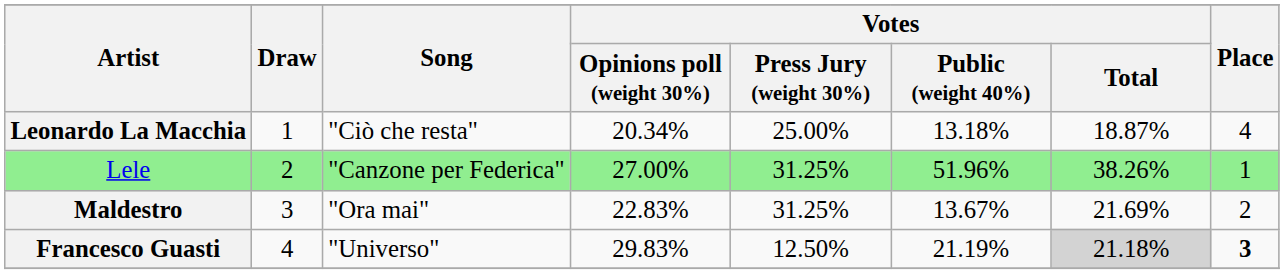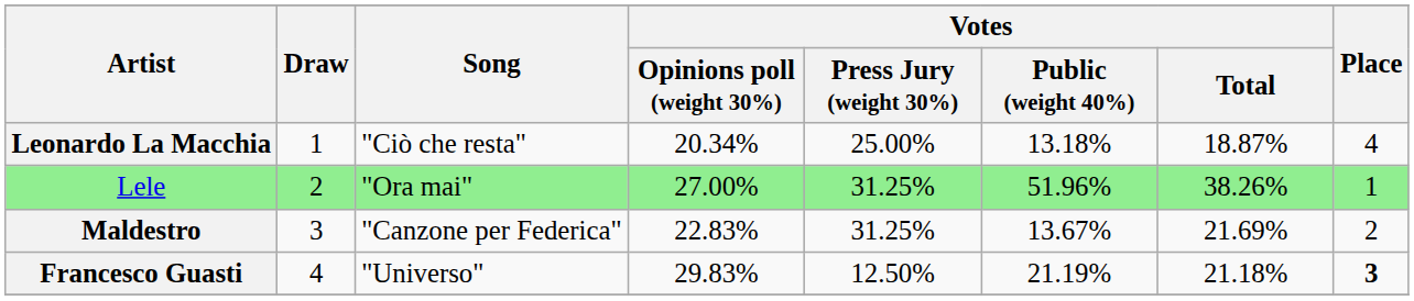 <table class="sortable wikitable plainrowheaders" style="text-align:center">
 <tr>
 </tr>
 <tr>
 <th rowspan="2">Artist</th>
 <th rowspan="2">Draw</th>
 <th rowspan="2">Song</th>
 <th colspan="4" class="unsortable">Votes</th>
 <th rowspan="2">Place</th>
 </tr>
 <tr>
 <th style="width:6em;">Opinions poll<br><small>(weight 30%)</small></th>
 <th style="width:6em;">Press Jury<br><small>(weight 30%)</small></th>
 <th style="width:6em;">Public<br><small>(weight 40%)</small></th>
 <th style="width:6em;">Total</th>
 </tr>
 <tr>
 <th scope="row">Leonardo La Macchia</th>
 <td>1</td>
 <td align="left">"Ciò che resta"</td>
 <td>20.34%</td>
 <td>25.00%</td>
 <td>13.18%</td>
 <td>18.87%</td>
 <td>4</td>
 </tr>
 <tr style="background:#90EE90">
 <td><a href='#'>Lele</a></td>
 <td>2</td>
-<td align="left">"Canzone per Federica"</td>
+<td align="left">"Ora mai"</td>
 <td>27.00%</td>
 <td>31.25%</td>
 <td>51.96%</td>
 <td>38.26%</td>
 <td>1</td>
 </tr>
 <tr>
 <th scope="row">Maldestro</th>
 <td>3</td>
-<td align="left">"Ora mai"</td>
+<td align="left">"Canzone per Federica"</td>
 <td>22.83%</td>
 <td>31.25%</td>
 <td>13.67%</td>
 <td>21.69%</td>
 <td>2</td>
 </tr>
 <tr>
 <th scope="row">Francesco Guasti</th>
 <td>4</td>
 <td align="left">"Universo"</td>
 <td>29.83%</td>
 <td>12.50%</td>
 <td>21.19%</td>
-<td style="background: lightgrey;">21.18%</td>
+<td>21.18%</td>
 <td><strong>3</strong></td>
 </tr>
 <tr>
 </tr>
 </table>
